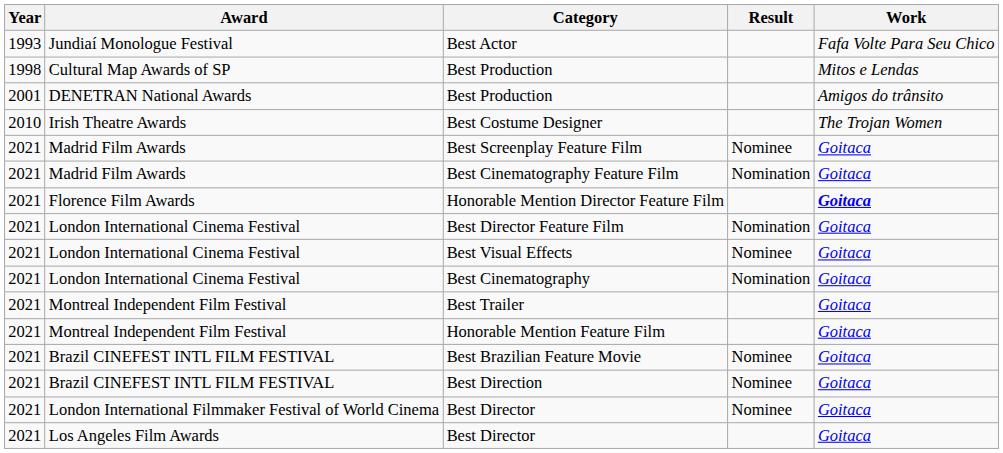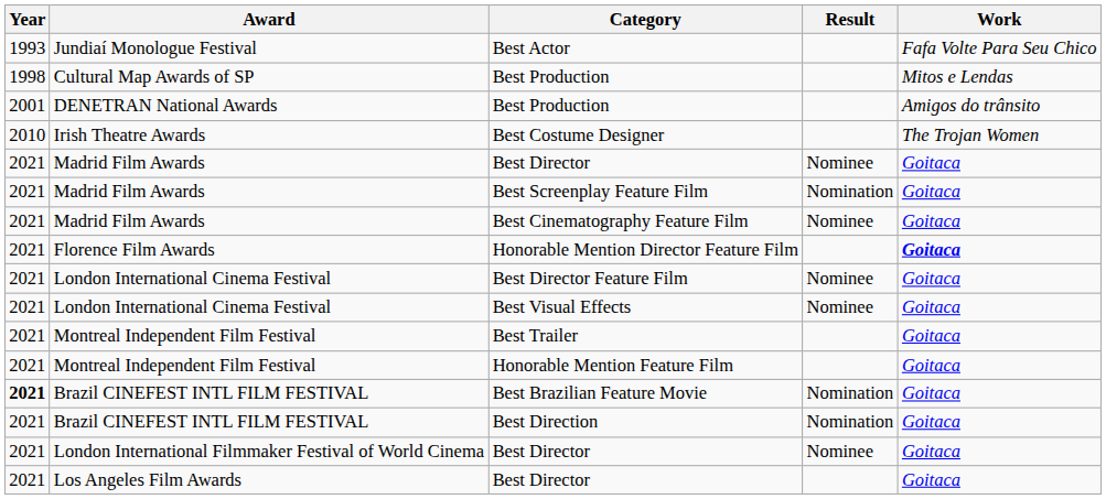 <table class="wikitable sortable">
 <tr>
 <th>Year</th>
 <th>Award</th>
 <th>Category</th>
 <th>Result</th>
 <th>Work</th>
 </tr>
 <tr>
 <td>1993</td>
 <td>Jundiaí Monologue Festival</td>
 <td>Best Actor</td>
 <td></td>
 <td><em>Fafa Volte Para Seu Chico</em></td>
 </tr>
 <tr>
 <td>1998</td>
 <td>Cultural Map Awards of SP</td>
 <td>Best Production</td>
 <td></td>
 <td><em>Mitos e Lendas</em></td>
 </tr>
 <tr>
 <td>2001</td>
 <td>DENETRAN National Awards</td>
 <td>Best Production</td>
 <td></td>
 <td><em>Amigos do trânsito</em></td>
 </tr>
 <tr>
 <td>2010</td>
 <td>Irish Theatre Awards</td>
 <td>Best Costume Designer</td>
 <td></td>
 <td><em>The Trojan Women</em></td>
 </tr>
 <tr>
 <td>2021</td>
 <td>Madrid Film Awards</td>
+<td>Best Director</td>
+<td>Nominee</td>
+<td><em><a href='#'>Goitaca</a></em> </td>
+</tr>
+<tr>
+<td>2021</td>
+<td>Madrid Film Awards</td>
 <td>Best Screenplay Feature Film</td>
-<td>Nominee</td>
+<td>Nomination</td>
 <td><em><a href='#'>Goitaca</a></em></td>
 </tr>
 <tr>
 <td>2021</td>
 <td>Madrid Film Awards</td>
 <td>Best Cinematography Feature Film</td>
-<td>Nomination</td>
+<td>Nominee</td>
 <td><em><a href='#'>Goitaca</a></em></td>
 </tr>
 <tr>
 <td>2021</td>
 <td>Florence Film Awards</td>
 <td>Honorable Mention Director Feature Film</td>
 <td></td>
 <td><strong><em><a href='#'>Goitaca</a></em></strong></td>
 </tr>
 <tr>
 <td>2021</td>
 <td>London International Cinema Festival</td>
 <td>Best Director Feature Film </td>
-<td>Nomination</td>
+<td>Nominee</td>
 <td><em><a href='#'>Goitaca</a></em></td>
 </tr>
 <tr>
 <td>2021</td>
 <td>London International Cinema Festival</td>
 <td>Best Visual Effects</td>
 <td>Nominee</td>
-<td><em><a href='#'>Goitaca</a></em></td>
-</tr>
-<tr>
-<td>2021</td>
-<td>London International Cinema Festival</td>
-<td>Best Cinematography</td>
-<td>Nomination</td>
 <td><em><a href='#'>Goitaca</a></em></td>
 </tr>
 <tr>
 <td>2021</td>
 <td>Montreal Independent Film Festival</td>
 <td>Best Trailer</td>
 <td></td>
 <td><em><a href='#'>Goitaca</a></em></td>
 </tr>
 <tr>
 <td>2021</td>
 <td>Montreal Independent Film Festival</td>
 <td>Honorable Mention Feature Film</td>
 <td></td>
 <td><em><a href='#'>Goitaca</a></em></td>
 </tr>
 <tr>
-<td>2021</td>
+<td><strong>2021</strong></td>
 <td>Brazil CINEFEST INTL FILM FESTIVAL</td>
 <td>Best Brazilian Feature Movie</td>
-<td>Nominee</td>
+<td>Nomination</td>
 <td><em><a href='#'>Goitaca</a></em></td>
 </tr>
 <tr>
 <td>2021</td>
 <td>Brazil CINEFEST INTL FILM FESTIVAL</td>
 <td>Best Direction</td>
-<td>Nominee</td>
+<td>Nomination</td>
 <td><em><a href='#'>Goitaca</a></em></td>
 </tr>
 <tr>
 <td>2021</td>
 <td>London International Filmmaker Festival of World Cinema</td>
 <td>Best Director</td>
 <td>Nominee</td>
 <td><em><a href='#'>Goitaca</a></em></td>
 </tr>
 <tr>
 <td>2021</td>
 <td>Los Angeles Film Awards</td>
 <td>Best Director</td>
 <td></td>
 <td><em><a href='#'>Goitaca</a></em></td>
 </tr>
 </table>
